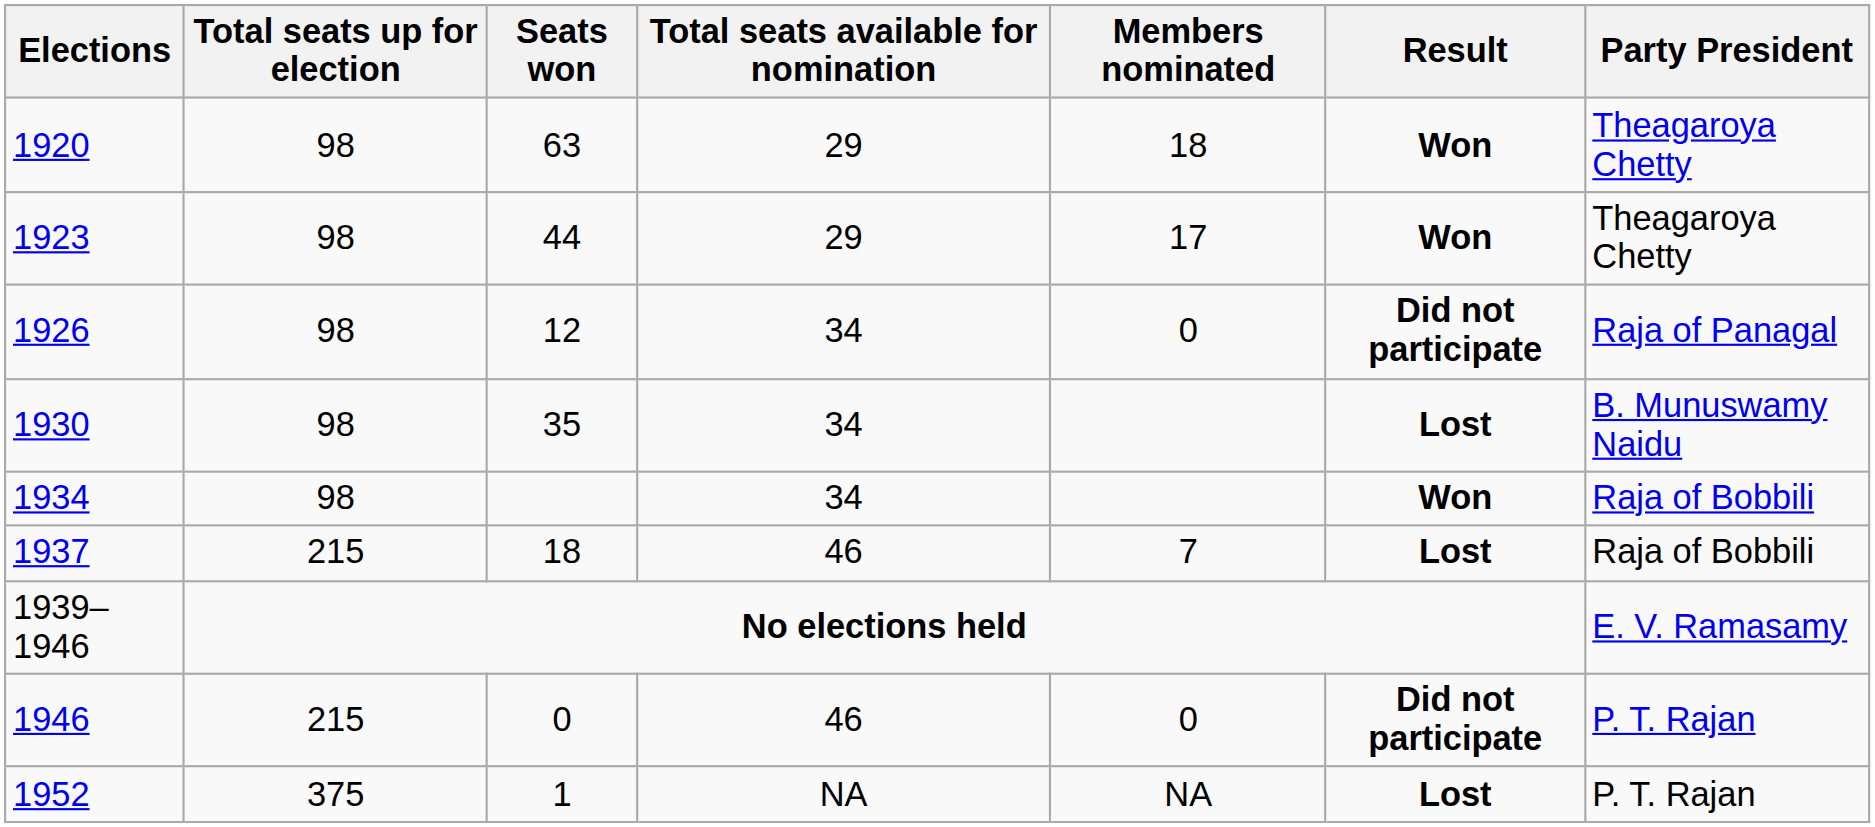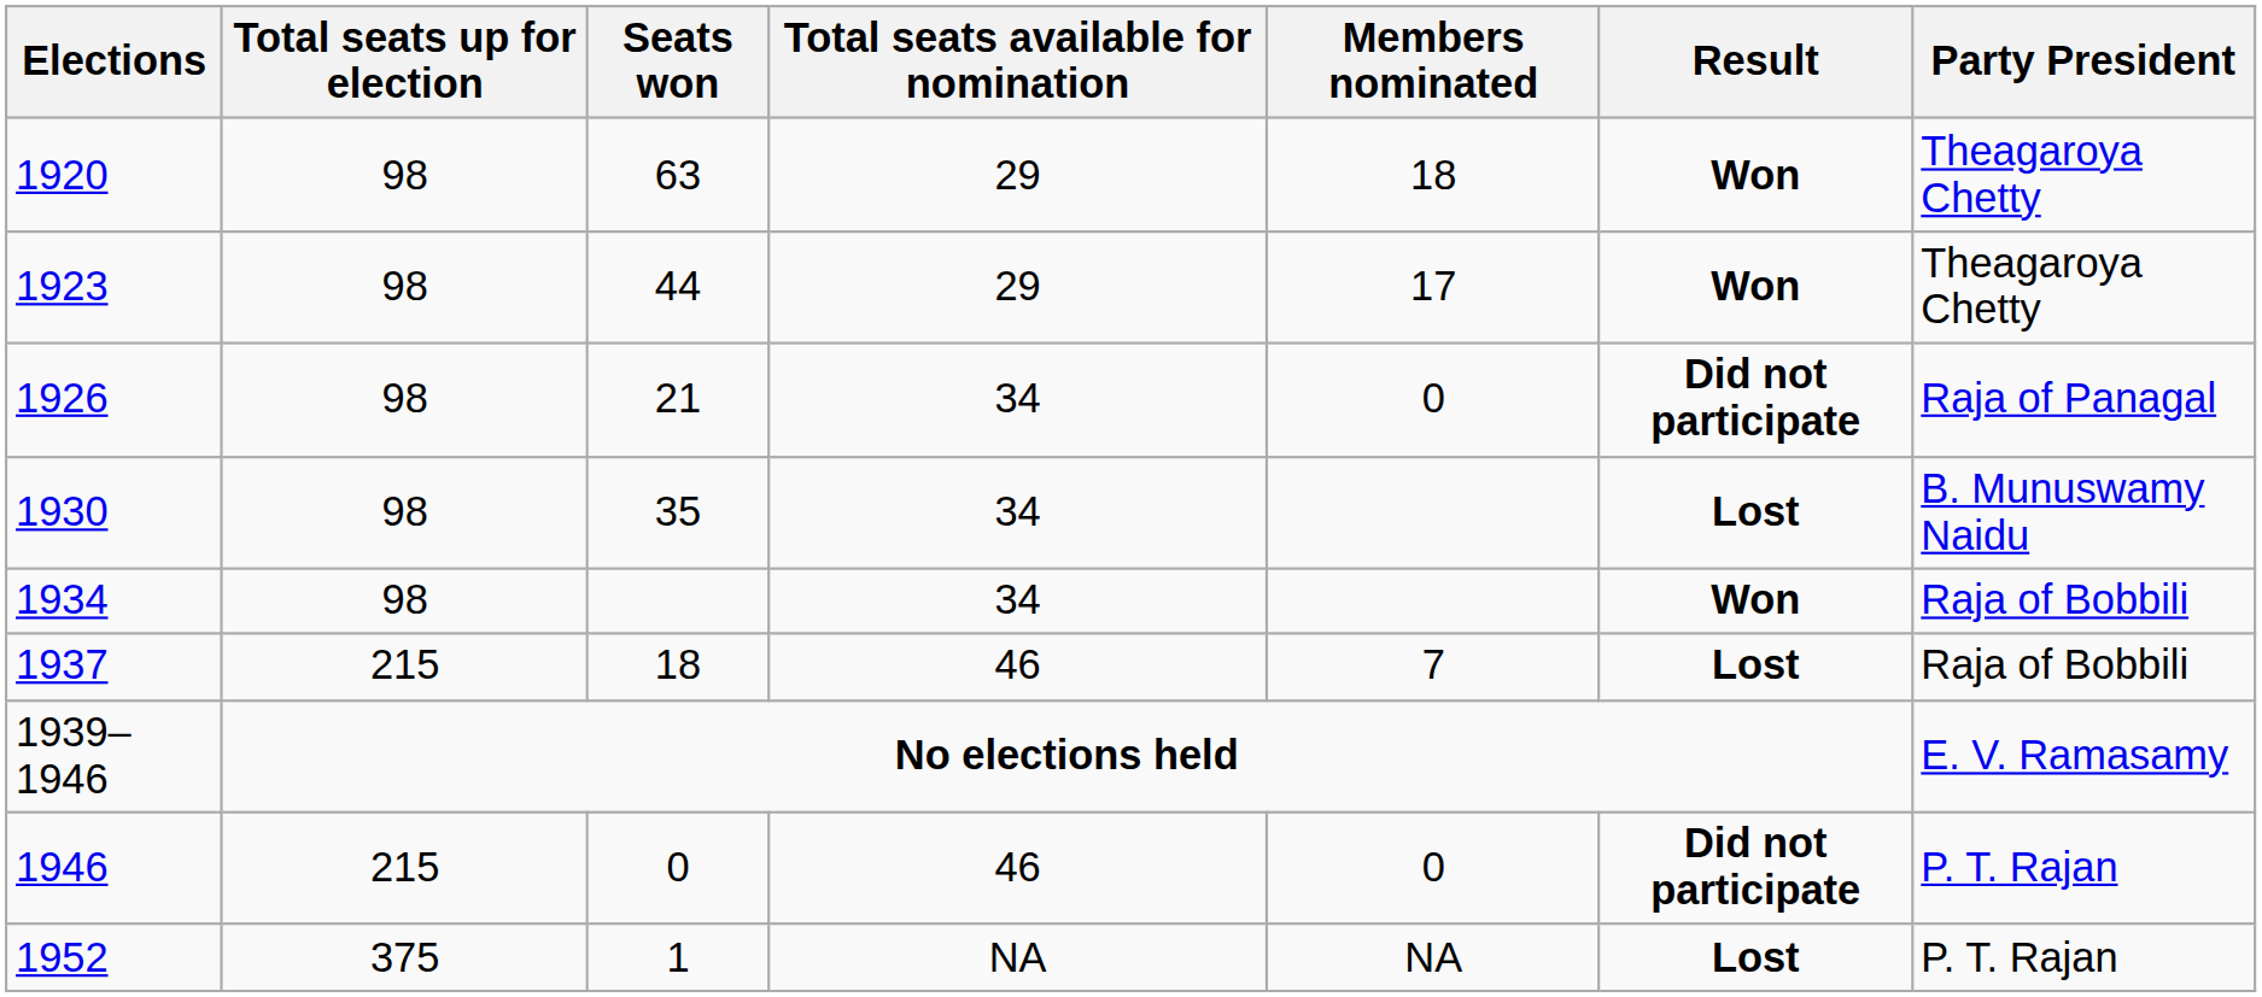 <table class="wikitable" align="center">
 <tr>
 <th>Elections</th>
 <th>Total seats up for election</th>
 <th>Seats won</th>
 <th>Total seats available for nomination</th>
 <th>Members nominated</th>
 <th>Result</th>
 <th>Party President</th>
 </tr>
 <tr>
 <td><a href='#'>1920</a></td>
 <td align="center">98</td>
 <td align="center">63</td>
 <td align="center">29</td>
 <td align="center">18</td>
 <td align="center"><strong>Won</strong></td>
 <td><a href='#'>Theagaroya Chetty</a></td>
 </tr>
 <tr>
 <td><a href='#'>1923</a></td>
 <td align="center">98</td>
 <td align="center">44</td>
 <td align="center">29</td>
 <td align="center">17</td>
 <td align="center"><strong>Won</strong></td>
 <td>Theagaroya Chetty</td>
 </tr>
 <tr>
 <td><a href='#'>1926</a></td>
 <td align="center">98</td>
-<td align="center">12</td>
+<td align="center">21</td>
 <td align="center">34</td>
 <td align="center">0</td>
 <td align="center"><strong>Did not participate</strong></td>
 <td><a href='#'>Raja of Panagal</a></td>
 </tr>
 <tr>
 <td><a href='#'>1930</a></td>
 <td align="center">98</td>
 <td align="center">35</td>
 <td align="center">34</td>
 <td align="center"></td>
 <td align="center"><strong>Lost</strong></td>
 <td><a href='#'>B. Munuswamy Naidu</a></td>
 </tr>
 <tr>
 <td><a href='#'>1934</a></td>
 <td align="center">98</td>
 <td align="center"></td>
 <td align="center">34</td>
 <td align="center"></td>
 <td align="center"><strong>Won</strong></td>
 <td><a href='#'>Raja of Bobbili</a></td>
 </tr>
 <tr>
 <td><a href='#'>1937</a></td>
 <td align="center">215</td>
 <td align="center">18</td>
 <td align="center">46</td>
 <td align="center">7</td>
 <td align="center"><strong>Lost</strong></td>
 <td>Raja of Bobbili</td>
 </tr>
 <tr>
 <td>1939–1946</td>
 <td colspan="5" align="center"><strong>No elections held</strong></td>
 <td><a href='#'>E. V. Ramasamy</a></td>
 </tr>
 <tr>
 <td><a href='#'>1946</a></td>
 <td align="center">215</td>
 <td align="center">0</td>
 <td align="center">46</td>
 <td align="center">0</td>
 <td align="center"><strong>Did not participate</strong></td>
 <td><a href='#'>P. T. Rajan</a></td>
 </tr>
 <tr i>
 <td><a href='#'>1952</a></td>
 <td align="center">375</td>
 <td align="center">1</td>
 <td align="center">NA</td>
 <td align="center">NA</td>
 <td align="center"><strong>Lost</strong></td>
 <td>P. T. Rajan</td>
 </tr>
 </table>
